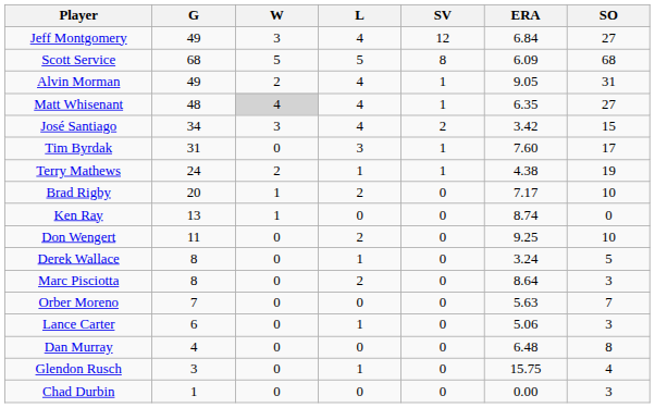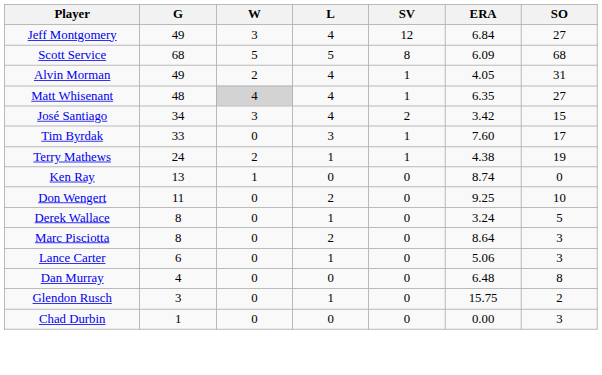 <table class="wikitable sortable">
 <tr>
 <th bgcolor="#DDDDFF" width="16%">Player</th>
 <th bgcolor="#DDDDFF" width="9%">G</th>
 <th bgcolor="#DDDDFF" width="9%">W</th>
 <th bgcolor="#DDDDFF" width="9%">L</th>
 <th bgcolor="#DDDDFF" width="9%">SV</th>
 <th bgcolor="#DDDDFF" width="9%">ERA</th>
 <th bgcolor="#DDDDFF" width="9%">SO</th>
 </tr>
 <tr align="center">
 <td><a href='#'>Jeff Montgomery</a></td>
 <td>49</td>
 <td>3</td>
 <td>4</td>
 <td>12</td>
 <td>6.84</td>
 <td>27</td>
 </tr>
 <tr align=center>
 <td><a href='#'>Scott Service</a></td>
 <td>68</td>
 <td>5</td>
 <td>5</td>
 <td>8</td>
 <td>6.09</td>
 <td>68</td>
 </tr>
 <tr align=center>
 <td><a href='#'>Alvin Morman</a></td>
 <td>49</td>
 <td>2</td>
 <td>4</td>
 <td>1</td>
-<td>9.05</td>
+<td>4.05</td>
 <td>31</td>
 </tr>
 <tr align=center>
 <td><a href='#'>Matt Whisenant</a></td>
 <td>48</td>
 <td style="background: lightgrey;">4</td>
 <td>4</td>
 <td>1</td>
 <td>6.35</td>
 <td>27</td>
 </tr>
 <tr align=center>
 <td><a href='#'>José Santiago</a></td>
 <td>34</td>
 <td>3</td>
 <td>4</td>
 <td>2</td>
 <td>3.42</td>
 <td>15</td>
 </tr>
 <tr align=center>
 <td><a href='#'>Tim Byrdak</a></td>
-<td>31</td>
+<td>33</td>
 <td>0</td>
 <td>3</td>
 <td>1</td>
 <td>7.60</td>
 <td>17</td>
 </tr>
 <tr align=center>
 <td><a href='#'>Terry Mathews</a></td>
 <td>24</td>
 <td>2</td>
 <td>1</td>
 <td>1</td>
 <td>4.38</td>
 <td>19</td>
-</tr>
-<tr align=center>
-<td><a href='#'>Brad Rigby</a></td>
-<td>20</td>
-<td>1</td>
-<td>2</td>
-<td>0</td>
-<td>7.17</td>
-<td>10</td>
 </tr>
 <tr align=center>
 <td><a href='#'>Ken Ray</a></td>
 <td>13</td>
 <td>1</td>
 <td>0</td>
 <td>0</td>
 <td>8.74</td>
 <td>0</td>
 </tr>
 <tr align=center>
 <td><a href='#'>Don Wengert</a></td>
 <td>11</td>
 <td>0</td>
 <td>2</td>
 <td>0</td>
 <td>9.25</td>
 <td>10</td>
 </tr>
 <tr align=center>
 <td><a href='#'>Derek Wallace</a></td>
 <td>8</td>
 <td>0</td>
 <td>1</td>
 <td>0</td>
 <td>3.24</td>
 <td>5</td>
 </tr>
 <tr align=center>
 <td><a href='#'>Marc Pisciotta</a></td>
 <td>8</td>
 <td>0</td>
 <td>2</td>
 <td>0</td>
 <td>8.64</td>
 <td>3</td>
 </tr>
 <tr align=center>
-<td><a href='#'>Orber Moreno</a></td>
-<td>7</td>
-<td>0</td>
-<td>0</td>
-<td>0</td>
-<td>5.63</td>
-<td>7</td>
-</tr>
-<tr align=center>
 <td><a href='#'>Lance Carter</a></td>
 <td>6</td>
 <td>0</td>
 <td>1</td>
 <td>0</td>
 <td>5.06</td>
 <td>3</td>
 </tr>
 <tr align=center>
 <td><a href='#'>Dan Murray</a></td>
 <td>4</td>
 <td>0</td>
 <td>0</td>
 <td>0</td>
 <td>6.48</td>
 <td>8</td>
 </tr>
 <tr align=center>
 <td><a href='#'>Glendon Rusch</a></td>
 <td>3</td>
 <td>0</td>
 <td>1</td>
 <td>0</td>
 <td>15.75</td>
-<td>4</td>
+<td>2</td>
 </tr>
 <tr align=center>
 <td><a href='#'>Chad Durbin</a></td>
 <td>1</td>
 <td>0</td>
 <td>0</td>
 <td>0</td>
 <td>0.00</td>
 <td>3</td>
 </tr>
 </table>
